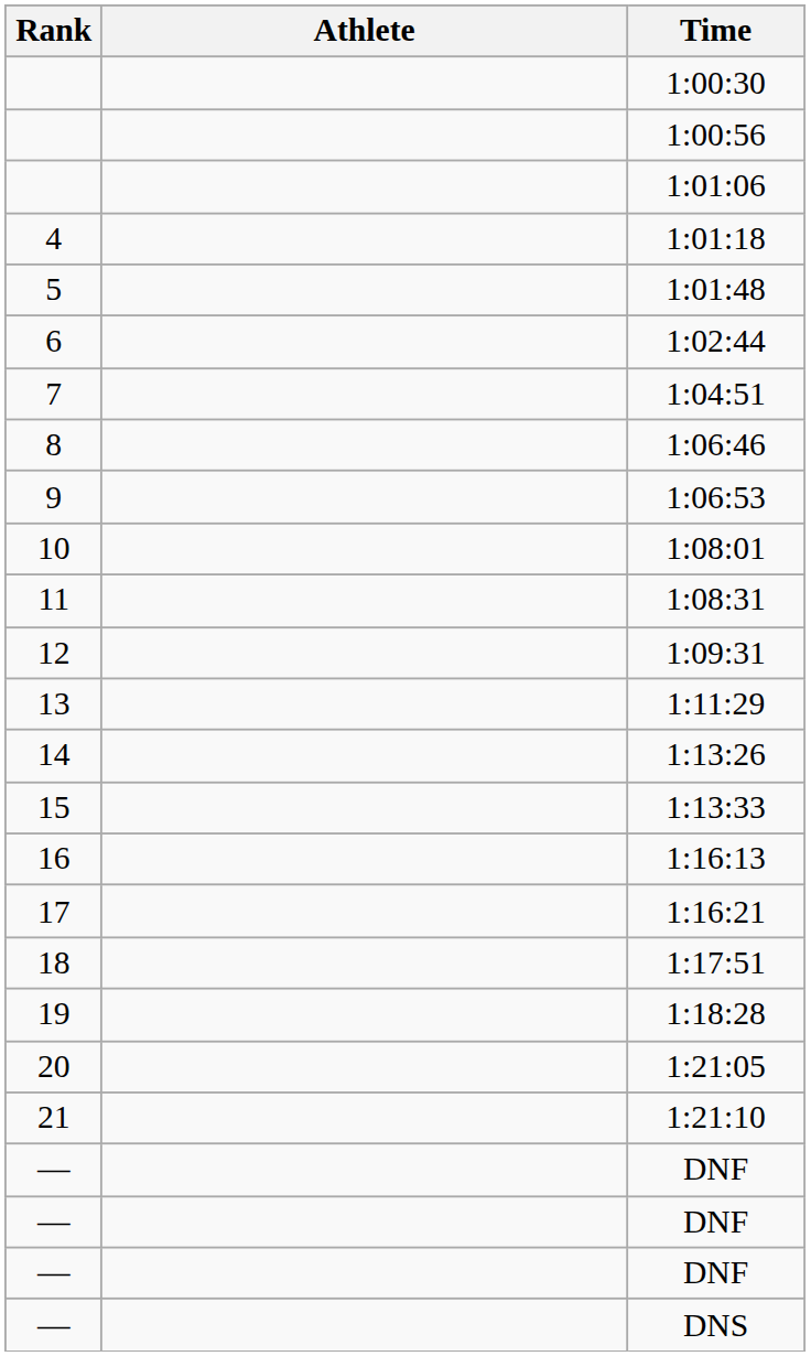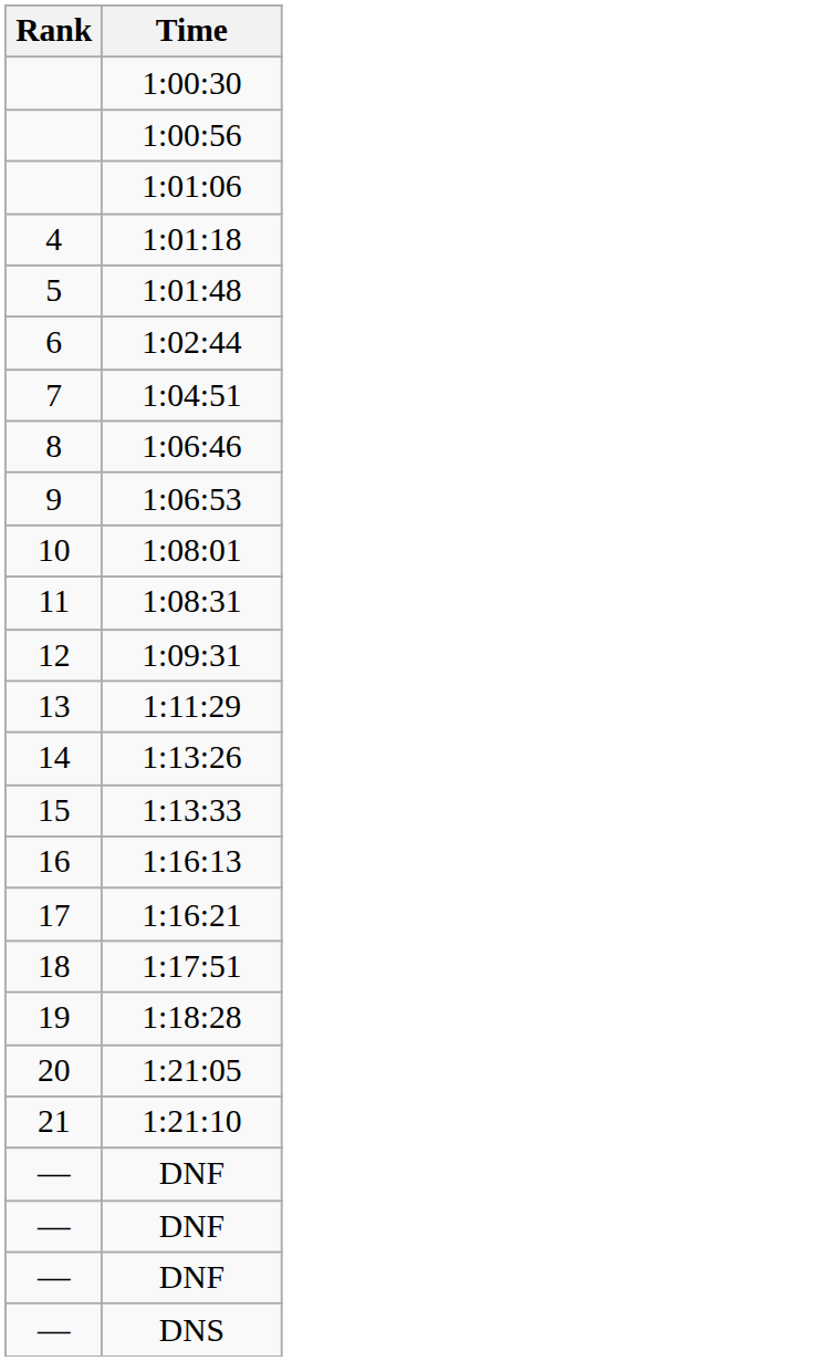 <table class=wikitable style="text-align:center">
 <tr>
 <th width=40>Rank</th>
-<th width=250>Athlete</th>
 <th width=80>Time</th>
 </tr>
 <tr>
 <td></td>
-<td align=left></td>
 <td>1:00:30</td>
 </tr>
 <tr>
 <td></td>
-<td align=left></td>
 <td>1:00:56</td>
 </tr>
 <tr>
 <td></td>
-<td align=left></td>
 <td>1:01:06</td>
 </tr>
 <tr>
 <td>4</td>
-<td align=left></td>
 <td>1:01:18</td>
 </tr>
 <tr>
 <td>5</td>
-<td align=left></td>
 <td>1:01:48</td>
 </tr>
 <tr>
 <td>6</td>
-<td align=left></td>
 <td>1:02:44</td>
 </tr>
 <tr>
 <td>7</td>
-<td align=left></td>
 <td>1:04:51</td>
 </tr>
 <tr>
 <td>8</td>
-<td align=left></td>
 <td>1:06:46</td>
 </tr>
 <tr>
 <td>9</td>
-<td align=left></td>
 <td>1:06:53</td>
 </tr>
 <tr>
 <td>10</td>
-<td align=left></td>
 <td>1:08:01</td>
 </tr>
 <tr>
 <td>11</td>
-<td align=left></td>
 <td>1:08:31</td>
 </tr>
 <tr>
 <td>12</td>
-<td align=left></td>
 <td>1:09:31</td>
 </tr>
 <tr>
 <td>13</td>
-<td align=left></td>
 <td>1:11:29</td>
 </tr>
 <tr>
 <td>14</td>
-<td align=left></td>
 <td>1:13:26</td>
 </tr>
 <tr>
 <td>15</td>
-<td align=left></td>
 <td>1:13:33</td>
 </tr>
 <tr>
 <td>16</td>
-<td align=left></td>
 <td>1:16:13</td>
 </tr>
 <tr>
 <td>17</td>
-<td align=left></td>
 <td>1:16:21</td>
 </tr>
 <tr>
 <td>18</td>
-<td align=left></td>
 <td>1:17:51</td>
 </tr>
 <tr>
 <td>19</td>
-<td align=left></td>
 <td>1:18:28</td>
 </tr>
 <tr>
 <td>20</td>
-<td align=left></td>
 <td>1:21:05</td>
 </tr>
 <tr>
 <td>21</td>
-<td align=left></td>
 <td>1:21:10</td>
 </tr>
 <tr>
 <td>—</td>
-<td align=left></td>
 <td>DNF</td>
 </tr>
 <tr>
 <td>—</td>
-<td align=left></td>
 <td>DNF</td>
 </tr>
 <tr>
 <td>—</td>
-<td align=left></td>
 <td>DNF</td>
 </tr>
 <tr>
 <td>—</td>
-<td align=left></td>
 <td>DNS</td>
 </tr>
 </table>
